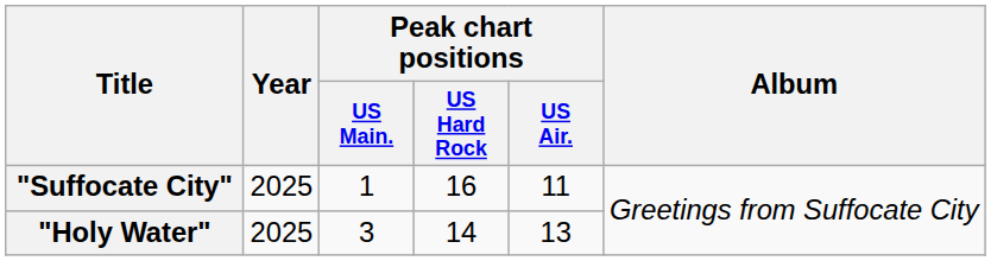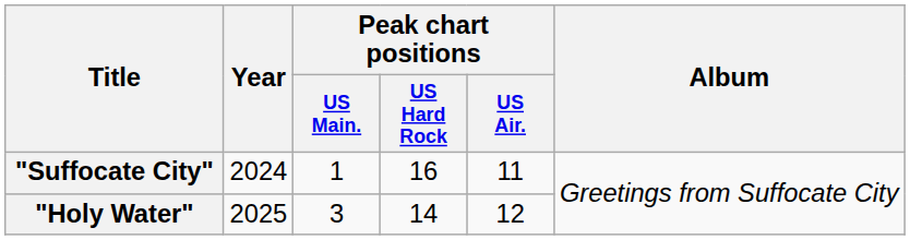 <table class="wikitable plainrowheaders" style="text-align:center;">
 <tr>
 <th scope="col" rowspan="2" style="width:8em;">Title</th>
 <th scope="col" rowspan="2">Year</th>
 <th scope="col" colspan="3">Peak chart positions</th>
 <th scope="col" rowspan="2">Album</th>
 </tr>
 <tr>
 <th style="width:4em;font-size:75%"><a href='#'>US<br>Main.</a><br></th>
 <th style="width:4em;font-size:75%"><a href='#'>US<br>Hard Rock</a><br></th>
 <th style="width:4em;font-size:75%"><a href='#'>US<br>Air.</a></th>
 </tr>
 <tr>
 <th scope="row">"Suffocate City" </th>
-<td>2025</td>
+<td>2024</td>
 <td>1</td>
 <td>16</td>
 <td>11</td>
 <td rowspan="2"><em>Greetings from Suffocate City</em></td>
 </tr>
 <tr>
 <th scope="row">"Holy Water" </th>
 <td>2025</td>
 <td>3</td>
 <td>14</td>
-<td>13</td>
+<td>12</td>
 </tr>
 </table>
